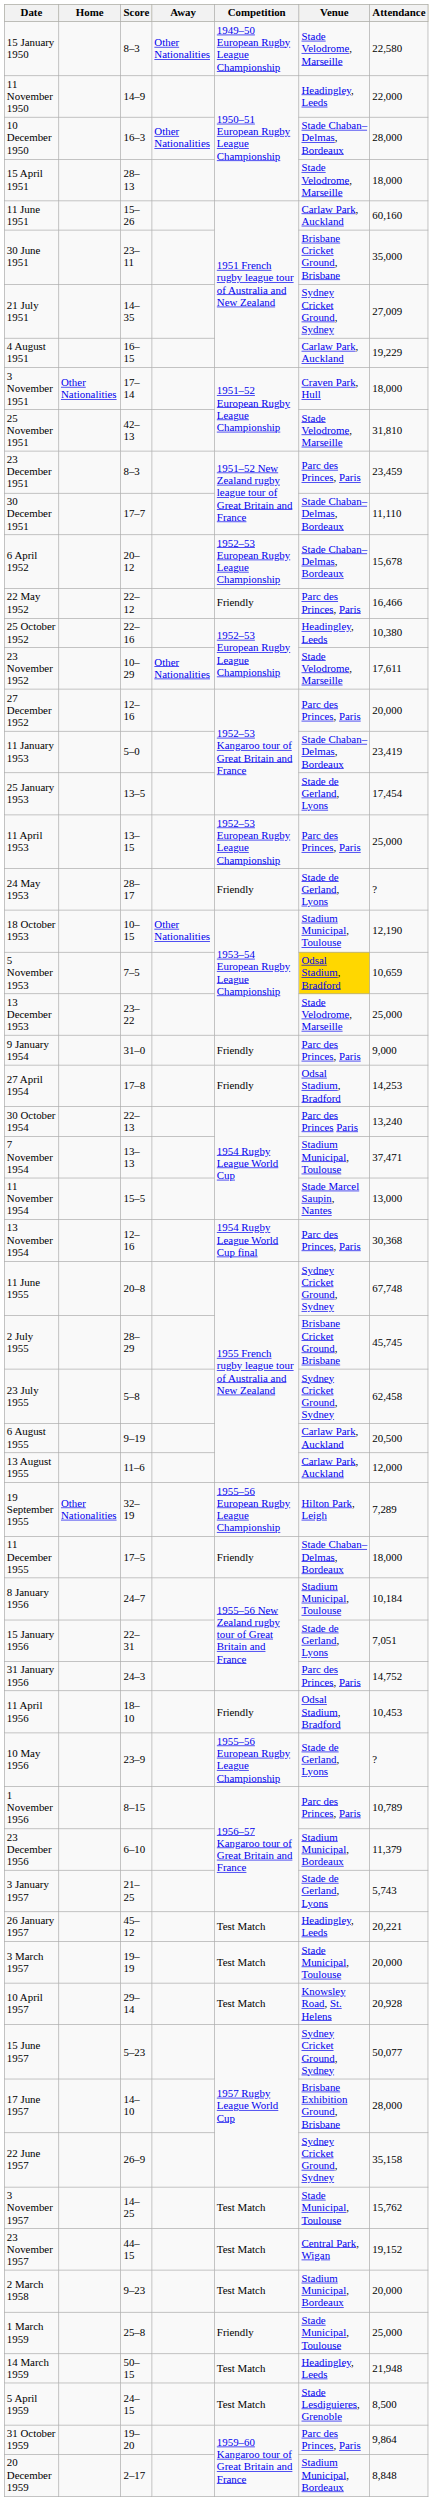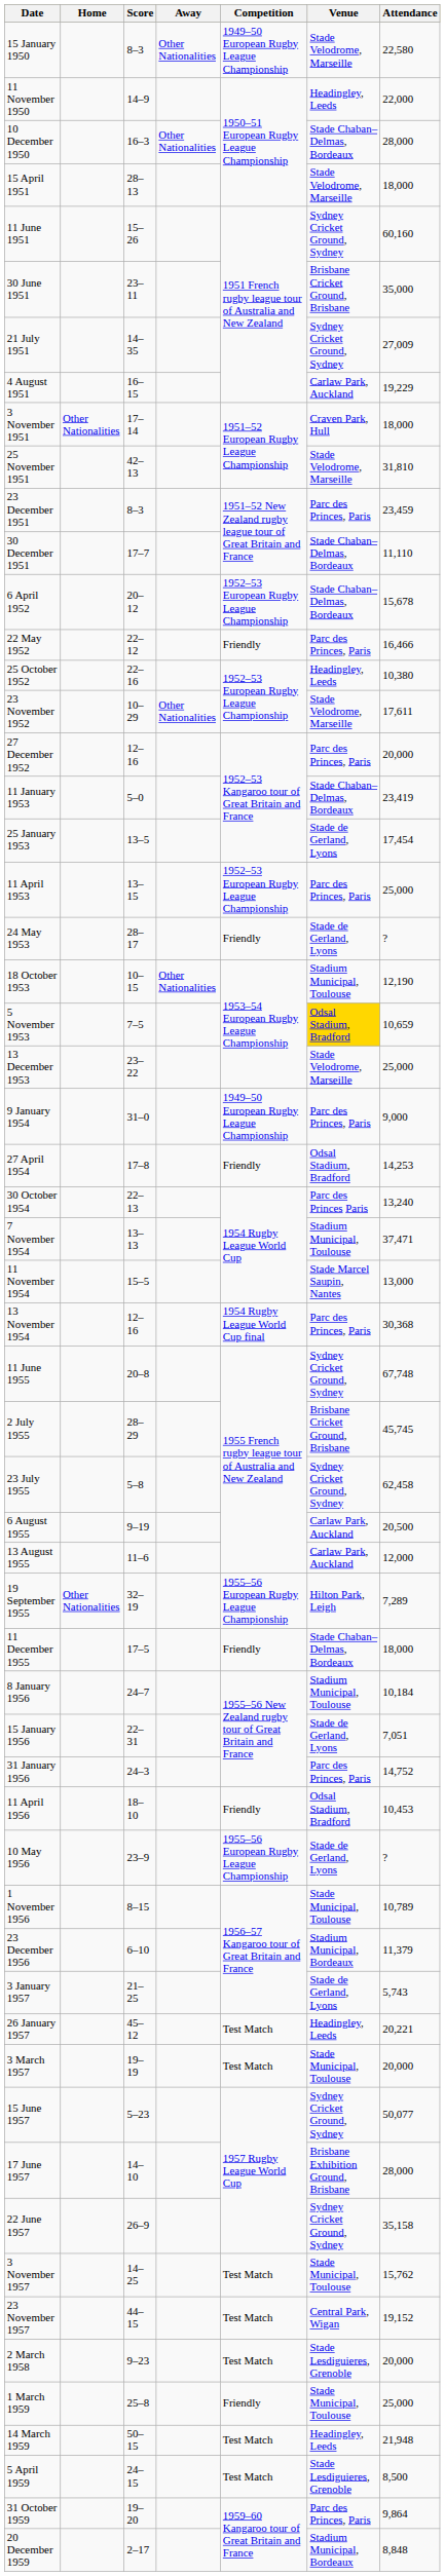 <table class="wikitable" width=100%>
 <tr bgcolor=#bdb76b>
 <th>Date</th>
 <th>Home</th>
 <th>Score</th>
 <th>Away</th>
 <th>Competition</th>
 <th>Venue</th>
 <th>Attendance</th>
 </tr>
 <tr>
 <td>15 January 1950</td>
 <td></td>
 <td>8–3</td>
 <td><a href='#'>Other Nationalities</a></td>
 <td><a href='#'>1949–50 European Rugby League Championship</a></td>
 <td> <a href='#'>Stade Velodrome</a>, <a href='#'>Marseille</a></td>
 <td>22,580</td>
 </tr>
 <tr>
 <td>11 November 1950</td>
 <td></td>
 <td>14–9</td>
 <td></td>
 <td rowspan=3><a href='#'>1950–51 European Rugby League Championship</a></td>
 <td> <a href='#'>Headingley</a>, <a href='#'>Leeds</a></td>
 <td>22,000</td>
 </tr>
 <tr>
 <td>10 December 1950</td>
 <td></td>
 <td>16–3</td>
 <td><a href='#'>Other Nationalities</a></td>
 <td> <a href='#'>Stade Chaban–Delmas</a>, <a href='#'>Bordeaux</a></td>
 <td>28,000</td>
 </tr>
 <tr>
 <td>15 April 1951</td>
 <td></td>
 <td>28–13</td>
 <td></td>
 <td> <a href='#'>Stade Velodrome</a>, <a href='#'>Marseille</a></td>
 <td>18,000</td>
 </tr>
 <tr>
 <td>11 June 1951</td>
 <td></td>
 <td>15–26</td>
 <td></td>
 <td rowspan=4><a href='#'>1951 French rugby league tour of Australia and New Zealand</a></td>
-<td> <a href='#'>Carlaw Park</a>, <a href='#'>Auckland</a></td>
+<td> <a href='#'>Sydney Cricket Ground</a>, <a href='#'>Sydney</a></td>
 <td>60,160</td>
 </tr>
 <tr>
 <td>30 June 1951</td>
 <td></td>
 <td>23–11</td>
 <td></td>
 <td> <a href='#'>Brisbane Cricket Ground</a>, <a href='#'>Brisbane</a></td>
 <td>35,000</td>
 </tr>
 <tr>
 <td>21 July 1951</td>
 <td></td>
 <td>14–35</td>
 <td></td>
 <td> <a href='#'>Sydney Cricket Ground</a>, <a href='#'>Sydney</a></td>
 <td>27,009</td>
 </tr>
 <tr>
 <td>4 August 1951</td>
 <td></td>
 <td>16–15</td>
 <td></td>
 <td> <a href='#'>Carlaw Park</a>, <a href='#'>Auckland</a></td>
 <td>19,229</td>
 </tr>
 <tr>
 <td>3 November 1951</td>
 <td><a href='#'>Other Nationalities</a></td>
 <td>17–14</td>
 <td></td>
 <td rowspan=2><a href='#'>1951–52 European Rugby League Championship</a></td>
 <td> <a href='#'>Craven Park</a>, <a href='#'>Hull</a></td>
 <td>18,000</td>
 </tr>
 <tr>
 <td>25 November 1951</td>
 <td></td>
 <td>42–13</td>
 <td></td>
 <td> <a href='#'>Stade Velodrome</a>, <a href='#'>Marseille</a></td>
 <td>31,810</td>
 </tr>
 <tr>
 <td>23 December 1951</td>
 <td></td>
 <td>8–3</td>
 <td></td>
 <td rowspan=2><a href='#'>1951–52 New Zealand rugby league tour of Great Britain and France</a></td>
 <td> <a href='#'>Parc des Princes</a>, <a href='#'>Paris</a></td>
 <td>23,459</td>
 </tr>
 <tr>
 <td>30 December 1951</td>
 <td></td>
 <td>17–7</td>
 <td></td>
 <td> <a href='#'>Stade Chaban–Delmas</a>, <a href='#'>Bordeaux</a></td>
 <td>11,110</td>
 </tr>
 <tr>
 <td>6 April 1952</td>
 <td></td>
 <td>20–12</td>
 <td></td>
 <td><a href='#'>1952–53 European Rugby League Championship</a></td>
 <td> <a href='#'>Stade Chaban–Delmas</a>, <a href='#'>Bordeaux</a></td>
 <td>15,678</td>
 </tr>
 <tr>
 <td>22 May 1952</td>
 <td></td>
 <td>22–12</td>
 <td></td>
 <td>Friendly</td>
 <td> <a href='#'>Parc des Princes</a>, <a href='#'>Paris</a></td>
 <td>16,466</td>
 </tr>
 <tr>
 <td>25 October 1952</td>
 <td></td>
 <td>22–16</td>
 <td></td>
 <td rowspan=2><a href='#'>1952–53 European Rugby League Championship</a></td>
 <td> <a href='#'>Headingley</a>, <a href='#'>Leeds</a></td>
 <td>10,380</td>
 </tr>
 <tr>
 <td>23 November 1952</td>
 <td></td>
 <td>10–29</td>
 <td><a href='#'>Other Nationalities</a></td>
 <td> <a href='#'>Stade Velodrome</a>, <a href='#'>Marseille</a></td>
 <td>17,611</td>
 </tr>
 <tr>
 <td>27 December 1952</td>
 <td></td>
 <td>12–16</td>
 <td></td>
 <td rowspan=3><a href='#'>1952–53 Kangaroo tour of Great Britain and France</a></td>
 <td> <a href='#'>Parc des Princes</a>, <a href='#'>Paris</a></td>
 <td>20,000</td>
 </tr>
 <tr>
 <td>11 January 1953</td>
 <td></td>
 <td>5–0</td>
 <td></td>
 <td> <a href='#'>Stade Chaban–Delmas</a>, <a href='#'>Bordeaux</a></td>
 <td>23,419</td>
 </tr>
 <tr>
 <td>25 January 1953</td>
 <td></td>
 <td>13–5</td>
 <td></td>
 <td> <a href='#'>Stade de Gerland</a>, <a href='#'>Lyons</a></td>
 <td>17,454</td>
 </tr>
 <tr>
 <td>11 April 1953</td>
 <td></td>
 <td>13–15</td>
 <td></td>
 <td><a href='#'>1952–53 European Rugby League Championship</a></td>
 <td> <a href='#'>Parc des Princes</a>, <a href='#'>Paris</a></td>
 <td>25,000</td>
 </tr>
 <tr>
 <td>24 May 1953</td>
 <td></td>
 <td>28–17</td>
 <td></td>
 <td>Friendly</td>
 <td> <a href='#'>Stade de Gerland</a>, <a href='#'>Lyons</a></td>
 <td>?</td>
 </tr>
 <tr>
 <td>18 October 1953</td>
 <td></td>
 <td>10–15</td>
 <td><a href='#'>Other Nationalities</a></td>
 <td rowspan=3><a href='#'>1953–54 European Rugby League Championship</a></td>
 <td> <a href='#'>Stadium Municipal</a>, <a href='#'>Toulouse</a></td>
 <td>12,190</td>
 </tr>
 <tr>
 <td>5 November 1953</td>
 <td></td>
 <td>7–5</td>
 <td></td>
 <td style="background: gold;"> <a href='#'>Odsal Stadium</a>, <a href='#'>Bradford</a></td>
 <td>10,659</td>
 </tr>
 <tr>
 <td>13 December 1953</td>
 <td></td>
 <td>23–22</td>
 <td></td>
 <td> <a href='#'>Stade Velodrome</a>, <a href='#'>Marseille</a></td>
 <td>25,000</td>
 </tr>
 <tr>
 <td>9 January 1954</td>
 <td></td>
 <td>31–0</td>
 <td></td>
-<td>Friendly</td>
+<td><a href='#'>1949–50 European Rugby League Championship</a></td>
 <td> <a href='#'>Parc des Princes</a>, <a href='#'>Paris</a></td>
 <td>9,000</td>
 </tr>
 <tr>
 <td>27 April 1954</td>
 <td></td>
 <td>17–8</td>
 <td></td>
 <td>Friendly</td>
 <td> <a href='#'>Odsal Stadium</a>, <a href='#'>Bradford</a></td>
 <td>14,253</td>
 </tr>
 <tr>
 <td>30 October 1954</td>
 <td></td>
 <td>22–13</td>
 <td></td>
 <td rowspan=3><a href='#'>1954 Rugby League World Cup</a></td>
 <td> <a href='#'>Parc des Princes</a> <a href='#'>Paris</a></td>
 <td>13,240</td>
 </tr>
 <tr>
 <td>7 November 1954</td>
 <td></td>
 <td>13–13</td>
 <td></td>
 <td> <a href='#'>Stadium Municipal</a>, <a href='#'>Toulouse</a></td>
 <td>37,471</td>
 </tr>
 <tr>
 <td>11 November 1954</td>
 <td></td>
 <td>15–5</td>
 <td></td>
 <td> <a href='#'>Stade Marcel Saupin</a>, <a href='#'>Nantes</a></td>
 <td>13,000</td>
 </tr>
 <tr>
 <td>13 November 1954</td>
 <td></td>
 <td>12–16</td>
 <td></td>
 <td><a href='#'>1954 Rugby League World Cup final</a></td>
 <td> <a href='#'>Parc des Princes</a>, <a href='#'>Paris</a></td>
 <td>30,368</td>
 </tr>
 <tr>
 <td>11 June 1955</td>
 <td></td>
 <td>20–8</td>
 <td></td>
 <td rowspan=5><a href='#'>1955 French rugby league tour of Australia and New Zealand</a></td>
 <td> <a href='#'>Sydney Cricket Ground</a>, <a href='#'>Sydney</a></td>
 <td>67,748</td>
 </tr>
 <tr>
 <td>2 July 1955</td>
 <td></td>
 <td>28–29</td>
 <td></td>
 <td> <a href='#'>Brisbane Cricket Ground</a>, <a href='#'>Brisbane</a></td>
 <td>45,745</td>
 </tr>
 <tr>
 <td>23 July 1955</td>
 <td></td>
 <td>5–8</td>
 <td></td>
 <td> <a href='#'>Sydney Cricket Ground</a>, <a href='#'>Sydney</a></td>
 <td>62,458</td>
 </tr>
 <tr>
 <td>6 August 1955</td>
 <td></td>
 <td>9–19</td>
 <td></td>
 <td> <a href='#'>Carlaw Park</a>, <a href='#'>Auckland</a></td>
 <td>20,500</td>
 </tr>
 <tr>
 <td>13 August 1955</td>
 <td></td>
 <td>11–6</td>
 <td></td>
 <td> <a href='#'>Carlaw Park</a>, <a href='#'>Auckland</a></td>
 <td>12,000</td>
 </tr>
 <tr>
 <td>19 September 1955</td>
 <td><a href='#'>Other Nationalities</a></td>
 <td>32–19</td>
 <td></td>
 <td><a href='#'>1955–56 European Rugby League Championship</a></td>
 <td> <a href='#'>Hilton Park</a>, <a href='#'>Leigh</a></td>
 <td>7,289</td>
 </tr>
 <tr>
 <td>11 December 1955</td>
 <td></td>
 <td>17–5</td>
 <td></td>
 <td>Friendly</td>
 <td> <a href='#'>Stade Chaban–Delmas</a>, <a href='#'>Bordeaux</a></td>
 <td>18,000</td>
 </tr>
 <tr>
 <td>8 January 1956</td>
 <td></td>
 <td>24–7</td>
 <td></td>
 <td rowspan=3><a href='#'>1955–56 New Zealand rugby tour of Great Britain and France</a></td>
 <td> <a href='#'>Stadium Municipal</a>, <a href='#'>Toulouse</a></td>
 <td>10,184</td>
 </tr>
 <tr>
 <td>15 January 1956</td>
 <td></td>
 <td>22–31</td>
 <td></td>
 <td> <a href='#'>Stade de Gerland</a>, <a href='#'>Lyons</a></td>
 <td>7,051</td>
 </tr>
 <tr>
 <td>31 January 1956</td>
 <td></td>
 <td>24–3</td>
 <td></td>
 <td> <a href='#'>Parc des Princes</a>, <a href='#'>Paris</a></td>
 <td>14,752</td>
 </tr>
 <tr>
 <td>11 April 1956</td>
 <td></td>
 <td>18–10</td>
 <td></td>
 <td>Friendly</td>
 <td> <a href='#'>Odsal Stadium</a>, <a href='#'>Bradford</a></td>
 <td>10,453</td>
 </tr>
 <tr>
 <td>10 May 1956</td>
 <td></td>
 <td>23–9</td>
 <td></td>
 <td><a href='#'>1955–56 European Rugby League Championship</a></td>
 <td> <a href='#'>Stade de Gerland</a>, <a href='#'>Lyons</a></td>
 <td>?</td>
 </tr>
 <tr>
 <td>1 November 1956</td>
 <td></td>
 <td>8–15</td>
 <td></td>
 <td rowspan=3><a href='#'>1956–57 Kangaroo tour of Great Britain and France</a></td>
-<td> <a href='#'>Parc des Princes</a>, <a href='#'>Paris</a></td>
+<td> <a href='#'>Stade Municipal</a>, <a href='#'>Toulouse</a></td>
 <td>10,789</td>
 </tr>
 <tr>
 <td>23 December 1956</td>
 <td></td>
 <td>6–10</td>
 <td></td>
 <td> <a href='#'>Stadium Municipal</a>, <a href='#'>Bordeaux</a></td>
 <td>11,379</td>
 </tr>
 <tr>
 <td>3 January 1957</td>
 <td></td>
 <td>21–25</td>
 <td></td>
 <td> <a href='#'>Stade de Gerland</a>, <a href='#'>Lyons</a></td>
 <td>5,743</td>
 </tr>
 <tr>
 <td>26 January 1957</td>
 <td></td>
 <td>45–12</td>
 <td></td>
 <td>Test Match</td>
 <td> <a href='#'>Headingley</a>, <a href='#'>Leeds</a></td>
 <td>20,221</td>
 </tr>
 <tr>
 <td>3 March 1957</td>
 <td></td>
 <td>19–19</td>
 <td></td>
 <td>Test Match</td>
 <td> <a href='#'>Stade Municipal</a>, <a href='#'>Toulouse</a></td>
 <td>20,000</td>
-</tr>
-<tr>
-<td>10 April 1957</td>
-<td></td>
-<td>29–14</td>
-<td></td>
-<td>Test Match</td>
-<td> <a href='#'>Knowsley Road</a>, <a href='#'>St. Helens</a></td>
-<td>20,928</td>
 </tr>
 <tr>
 <td>15 June 1957</td>
 <td></td>
 <td>5–23</td>
 <td></td>
 <td rowspan=3><a href='#'>1957 Rugby League World Cup</a></td>
 <td> <a href='#'>Sydney Cricket Ground</a>, <a href='#'>Sydney</a></td>
 <td>50,077</td>
 </tr>
 <tr>
 <td>17 June 1957</td>
 <td></td>
 <td>14–10</td>
 <td></td>
 <td> <a href='#'>Brisbane Exhibition Ground</a>, <a href='#'>Brisbane</a></td>
 <td>28,000</td>
 </tr>
 <tr>
 <td>22 June 1957</td>
 <td></td>
 <td>26–9</td>
 <td></td>
 <td> <a href='#'>Sydney Cricket Ground</a>, <a href='#'>Sydney</a></td>
 <td>35,158</td>
 </tr>
 <tr>
 <td>3 November 1957</td>
 <td></td>
 <td>14–25</td>
 <td></td>
 <td>Test Match</td>
 <td> <a href='#'>Stade Municipal</a>, <a href='#'>Toulouse</a></td>
 <td>15,762</td>
 </tr>
 <tr>
 <td>23 November 1957</td>
 <td></td>
 <td>44–15</td>
 <td></td>
 <td>Test Match</td>
 <td> <a href='#'>Central Park</a>, <a href='#'>Wigan</a></td>
 <td>19,152</td>
 </tr>
 <tr>
 <td>2 March 1958</td>
 <td></td>
 <td>9–23</td>
 <td></td>
 <td>Test Match</td>
-<td> <a href='#'>Stadium Municipal</a>, <a href='#'>Bordeaux</a></td>
+<td> <a href='#'>Stade Lesdiguieres</a>, <a href='#'>Grenoble</a></td>
 <td>20,000</td>
 </tr>
 <tr>
 <td>1 March 1959</td>
 <td></td>
 <td>25–8</td>
 <td></td>
 <td>Friendly</td>
 <td> <a href='#'>Stade Municipal</a>, <a href='#'>Toulouse</a></td>
 <td>25,000</td>
 </tr>
 <tr>
 <td>14 March 1959</td>
 <td></td>
 <td>50–15</td>
 <td></td>
 <td>Test Match</td>
 <td> <a href='#'>Headingley</a>, <a href='#'>Leeds</a></td>
 <td>21,948</td>
 </tr>
 <tr>
 <td>5 April 1959</td>
 <td></td>
 <td>24–15</td>
 <td></td>
 <td>Test Match</td>
 <td> <a href='#'>Stade Lesdiguieres</a>, <a href='#'>Grenoble</a></td>
 <td>8,500</td>
 </tr>
 <tr>
 <td>31 October 1959</td>
 <td></td>
 <td>19–20</td>
 <td></td>
 <td rowspan=2><a href='#'>1959–60 Kangaroo tour of Great Britain and France</a></td>
 <td> <a href='#'>Parc des Princes</a>, <a href='#'>Paris</a></td>
 <td>9,864</td>
 </tr>
 <tr>
 <td>20 December 1959</td>
 <td></td>
 <td>2–17</td>
 <td></td>
 <td> <a href='#'>Stadium Municipal</a>, <a href='#'>Bordeaux</a></td>
 <td>8,848</td>
 </tr>
 </table>
